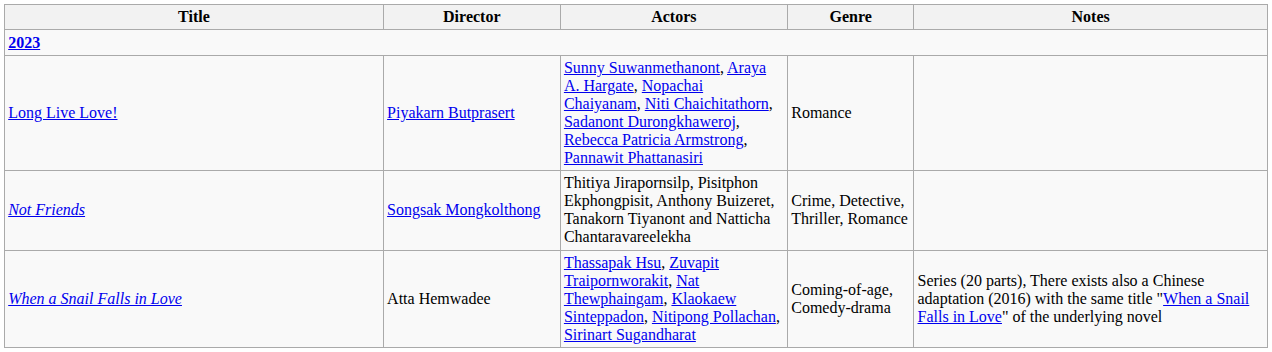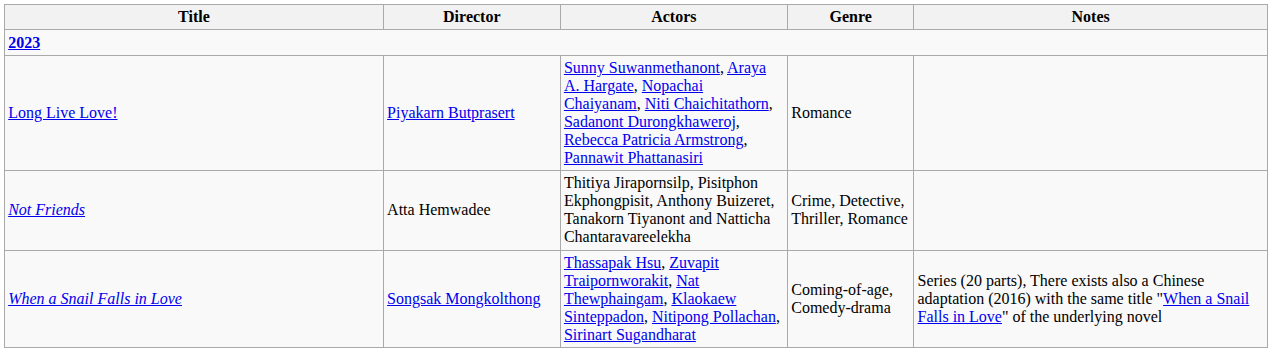 <table class="wikitable sortable" style="width:100%;">
 <tr>
 <th style="width:30%;">Title</th>
 <th style="width:14%;">Director</th>
 <th style="width:18%;">Actors</th>
 <th style="width:10%;">Genre</th>
 <th style="width:28%;">Notes</th>
 </tr>
 <tr>
 <td colspan="7" ><strong><a href='#'>2023</a></strong></td>
 </tr>
 <tr>
 <td><a href='#'>Long Live Love!</a></td>
 <td><a href='#'>Piyakarn Butprasert</a></td>
 <td><a href='#'>Sunny Suwanmethanont</a>, <a href='#'>Araya A. Hargate</a>, <a href='#'>Nopachai Chaiyanam</a>, <a href='#'>Niti Chaichitathorn</a>, <a href='#'>Sadanont Durongkhaweroj</a>, <a href='#'>Rebecca Patricia Armstrong</a>, <a href='#'>Pannawit Phattanasiri</a></td>
 <td>Romance</td>
 <td></td>
 </tr>
 <tr>
 <td><em><a href='#'>Not Friends</a></em></td>
-<td><a href='#'>Songsak Mongkolthong</a></td>
+<td>Atta Hemwadee</td>
 <td>Thitiya Jirapornsilp, Pisitphon Ekphongpisit, Anthony Buizeret, Tanakorn Tiyanont and Natticha Chantaravareelekha</td>
 <td>Crime, Detective, Thriller, Romance</td>
 <td></td>
 </tr>
 <tr>
 <td><em><a href='#'>When a Snail Falls in Love</a></em></td>
-<td>Atta Hemwadee</td>
+<td><a href='#'>Songsak Mongkolthong</a></td>
 <td><a href='#'>Thassapak Hsu</a>, <a href='#'>Zuvapit Traipornworakit</a>, <a href='#'>Nat Thewphaingam</a>, <a href='#'>Klaokaew Sinteppadon</a>, <a href='#'>Nitipong Pollachan</a>, <a href='#'>Sirinart Sugandharat</a></td>
 <td>Coming-of-age, Comedy-drama</td>
 <td>Series (20 parts), There exists also a Chinese adaptation (2016) with the same title "<a href='#'>When a Snail Falls in Love</a>" of the underlying novel</td>
 </tr>
 </table>
